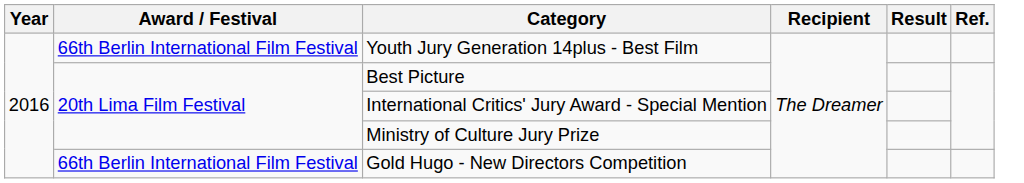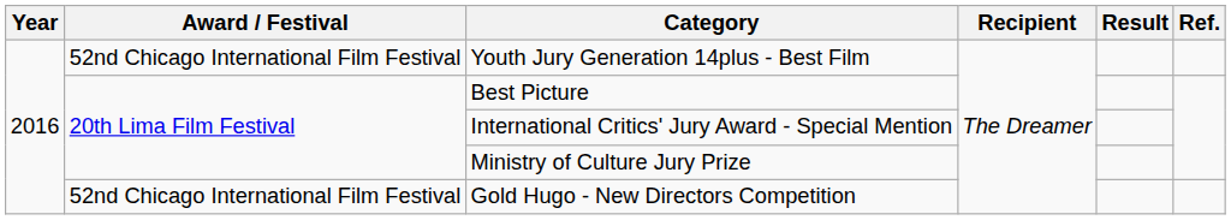 <table class="wikitable">
 <tr>
 <th>Year</th>
 <th>Award / Festival</th>
 <th>Category</th>
 <th>Recipient</th>
 <th>Result</th>
 <th>Ref.</th>
 </tr>
 <tr>
 <td rowspan="5">2016</td>
-<td><a href='#'>66th Berlin International Film Festival</a></td>
+<td>52nd Chicago International Film Festival</td>
 <td>Youth Jury Generation 14plus - Best Film</td>
 <td rowspan="5"><em>The Dreamer</em></td>
 <td></td>
 <td></td>
 </tr>
 <tr>
 <td rowspan="3"><a href='#'>20th Lima Film Festival</a></td>
 <td>Best Picture</td>
 <td></td>
 <td rowspan="3"></td>
 </tr>
 <tr>
 <td>International Critics' Jury Award - Special Mention</td>
 <td></td>
 </tr>
 <tr>
 <td>Ministry of Culture Jury Prize</td>
 <td></td>
 </tr>
 <tr>
-<td><a href='#'>66th Berlin International Film Festival</a></td>
+<td>52nd Chicago International Film Festival</td>
 <td>Gold Hugo - New Directors Competition</td>
 <td></td>
 <td></td>
 </tr>
 </table>
